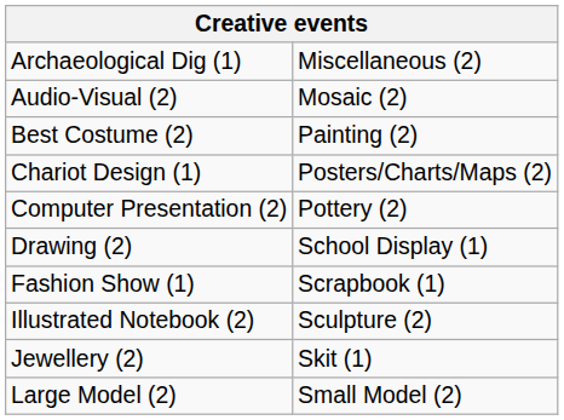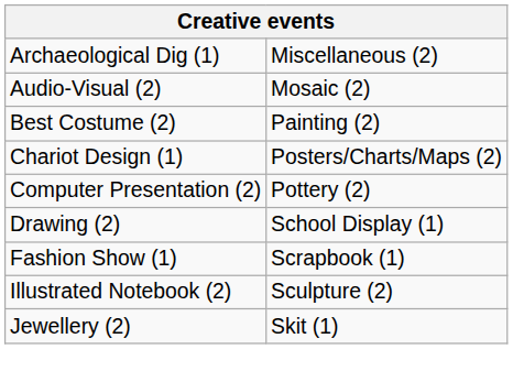 <table class="wikitable" style="text-align:left">
 <tr>
 <th colspan="2">Creative events</th>
 </tr>
 <tr>
 <td>Archaeological Dig (1)</td>
 <td>Miscellaneous (2)</td>
 </tr>
 <tr>
 <td>Audio-Visual (2)</td>
 <td>Mosaic (2)</td>
 </tr>
 <tr>
 <td>Best Costume (2)</td>
 <td>Painting (2)</td>
 </tr>
 <tr>
 <td>Chariot Design (1)</td>
 <td>Posters/Charts/Maps (2)</td>
 </tr>
 <tr>
 <td>Computer Presentation (2)</td>
 <td>Pottery (2)</td>
 </tr>
 <tr>
 <td>Drawing (2)</td>
 <td>School Display (1)</td>
 </tr>
 <tr>
 <td>Fashion Show (1)</td>
 <td>Scrapbook (1)</td>
 </tr>
 <tr>
 <td>Illustrated Notebook (2)</td>
 <td>Sculpture (2)</td>
 </tr>
 <tr>
 <td>Jewellery (2)</td>
 <td>Skit (1)</td>
 </tr>
-<tr>
-<td>Large Model (2)</td>
-<td>Small Model (2)</td>
-</tr>
 </table>
